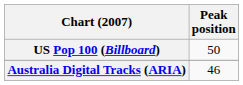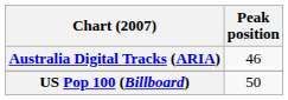 <table class="wikitable sortable plainrowheaders">
 <tr>
 <th>Chart (2007)</th>
 <th>Peak<br>position</th>
 </tr>
 <tr>
-<th scope="row">US <a href='#'>Pop 100</a> (<em><a href='#'>Billboard</a></em>)</th>
-<td align="center">50</td>
+<th scope="row"><a href='#'>Australia Digital Tracks</a> (<a href='#'>ARIA</a>)</th>
+<td align="center">46</td>
 </tr>
 <tr>
 </tr>
 <tr>
 </tr>
 <tr>
 </tr>
 <tr>
 </tr>
 <tr>
 </tr>
 <tr>
 </tr>
 <tr>
 </tr>
 <tr>
 </tr>
 <tr>
 </tr>
 <tr>
 </tr>
 <tr>
-<th scope="row"><a href='#'>Australia Digital Tracks</a> (<a href='#'>ARIA</a>)</th>
-<td align="center">46</td>
+<th scope="row">US <a href='#'>Pop 100</a> (<em><a href='#'>Billboard</a></em>)</th>
+<td align="center">50</td>
 </tr>
 </table>
